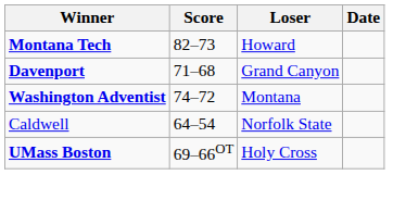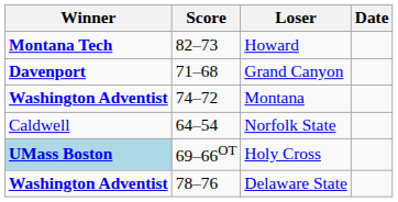 <table class="wikitable sortable">
 <tr>
 <th>Winner</th>
 <th>Score</th>
 <th>Loser</th>
 <th>Date</th>
 </tr>
 <tr>
 <td><strong><a href='#'>Montana Tech</a></strong> </td>
 <td>82–73</td>
 <td><a href='#'>Howard</a></td>
 <td></td>
 </tr>
 <tr>
 <td><strong><a href='#'>Davenport</a></strong> </td>
 <td>71–68</td>
 <td><a href='#'>Grand Canyon</a></td>
 <td></td>
 </tr>
 <tr>
 <td><strong><a href='#'>Washington Adventist</a></strong> </td>
 <td>74–72</td>
 <td><a href='#'>Montana</a></td>
 <td></td>
 </tr>
 <tr>
 <td><a href='#'>Caldwell</a> </td>
 <td>64–54</td>
 <td><a href='#'>Norfolk State</a></td>
 <td></td>
 </tr>
 <tr>
-<td><strong><a href='#'>UMass Boston</a></strong> </td>
+<td style="background: lightblue;"><strong><a href='#'>UMass Boston</a></strong> </td>
 <td>69–66<sup>OT</sup></td>
 <td><a href='#'>Holy Cross</a></td>
 <td></td>
 </tr>
+<tr>
+<td><strong><a href='#'>Washington Adventist</a></strong> </td>
+<td>78–76</td>
+<td><a href='#'>Delaware State</a></td>
+<td></td>
+</tr>
 </table>
